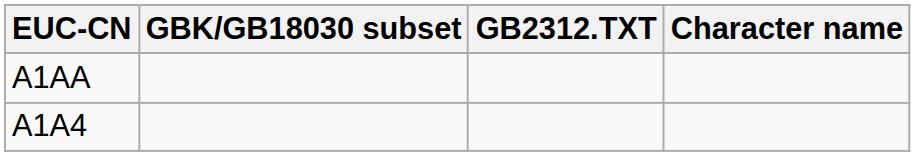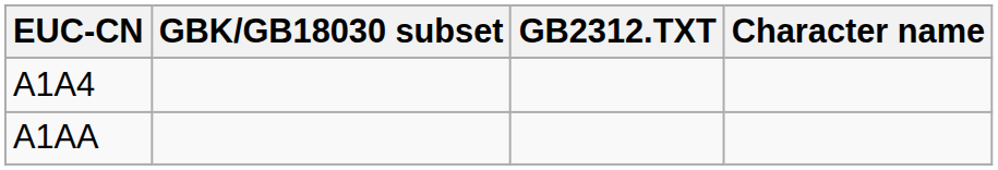 <table class="wikitable">
 <tr>
 <th>EUC-CN</th>
 <th>GBK/GB18030 subset</th>
 <th>GB2312.TXT</th>
 <th>Character name</th>
 </tr>
 <tr>
+<td>A1A4</td>
+<td></td>
+<td></td>
+<td></td>
+</tr>
+<tr>
 <td>A1AA</td>
 <td></td>
 <td></td>
 <td></td>
 </tr>
-<tr>
-<td>A1A4</td>
-<td></td>
-<td></td>
-<td></td>
-</tr>
 </table>
